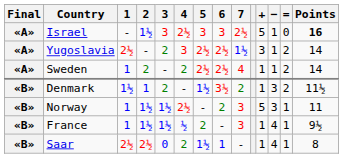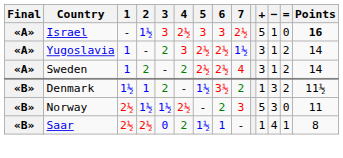 <table class="wikitable" style="text-align:center">
 <tr>
 <th>Final</th>
 <th>Country</th>
 <th>1</th>
 <th>2</th>
 <th>3</th>
 <th>4</th>
 <th>5</th>
 <th>6</th>
 <th>7</th>
 <th></th>
 <th>+</th>
 <th>−</th>
 <th>=</th>
 <th>Points</th>
 </tr>
 <tr>
 <th>«A»</th>
 <td style="text-align: left"><a href='#'>Israel</a></td>
 <td>-</td>
 <td style="color: blue;">1½</td>
 <td style="color: red;">3</td>
 <td style="color: red;">2½</td>
 <td style="color: red;">3</td>
 <td style="color: red;">3</td>
 <td style="color: red;">2½</td>
 <th></th>
 <td>5</td>
 <td>1</td>
 <td>0</td>
 <td><strong>16</strong></td>
 </tr>
 <tr>
 <th>«A»</th>
 <td style="text-align: left"><a href='#'>Yugoslavia</a></td>
-<td style="color: red;">2½</td>
+<td style="color: blue;">1</td>
 <td>-</td>
 <td style="color: green">2</td>
 <td style="color: red;">3</td>
 <td style="color: red;">2½</td>
 <td style="color: red;">2½</td>
 <td style="color: blue;">1½</td>
 <th></th>
 <td>3</td>
 <td>1</td>
 <td>2</td>
 <td>14</td>
 </tr>
 <tr>
 <th>«A»</th>
 <td style="text-align: left">Sweden</td>
 <td style="color: blue;">1</td>
 <td style="color: green">2</td>
 <td>-</td>
 <td style="color: green">2</td>
 <td style="color: red;">2½</td>
 <td style="color: red;">2½</td>
 <td style="color: red;">4</td>
 <th></th>
-<td>1</td>
+<td>3</td>
 <td>1</td>
 <td>2</td>
 <td>14</td>
 </tr>
 <tr style="border-top:2px solid grey;">
 <th>«B»</th>
 <td style="text-align: left">Denmark</td>
 <td style="color: blue;">1½</td>
 <td style="color: blue;">1</td>
 <td style="color: green">2</td>
 <td>-</td>
 <td style="color: blue;">1½</td>
 <td style="color: red;">3½</td>
 <td style="color: green">2</td>
 <th></th>
 <td>1</td>
 <td>3</td>
 <td>2</td>
 <td>11½</td>
 </tr>
 <tr>
 <th>«B»</th>
 <td style="text-align: left">Norway</td>
-<td style="color: blue;">1</td>
+<td style="color: red;">2½</td>
 <td style="color: blue;">1½</td>
 <td style="color: blue;">1½</td>
 <td style="color: red;">2½</td>
 <td>-</td>
 <td style="color: green">2</td>
 <td style="color: red;">3</td>
 <th></th>
 <td>5</td>
 <td>3</td>
-<td>1</td>
+<td>0</td>
 <td>11</td>
-</tr>
-<tr>
-<th>«B»</th>
-<td style="text-align: left">France</td>
-<td style="color: blue;">1</td>
-<td style="color: blue;">1½</td>
-<td style="color: blue;">1½</td>
-<td style="color: blue;">½</td>
-<td style="color: green">2</td>
-<td>-</td>
-<td style="color: red;">3</td>
-<th></th>
-<td>1</td>
-<td>4</td>
-<td>1</td>
-<td>9½</td>
 </tr>
 <tr>
 <th>«B»</th>
 <td style="text-align: left"><a href='#'>Saar</a></td>
 <td style="color: red;">2½</td>
 <td style="color: red;">2½</td>
 <td style="color: blue;">0</td>
 <td style="color: green">2</td>
 <td style="color: blue;">1½</td>
 <td style="color: blue;">1</td>
 <td>-</td>
 <th></th>
 <td>1</td>
 <td>4</td>
 <td>1</td>
 <td>8</td>
 </tr>
 </table>
